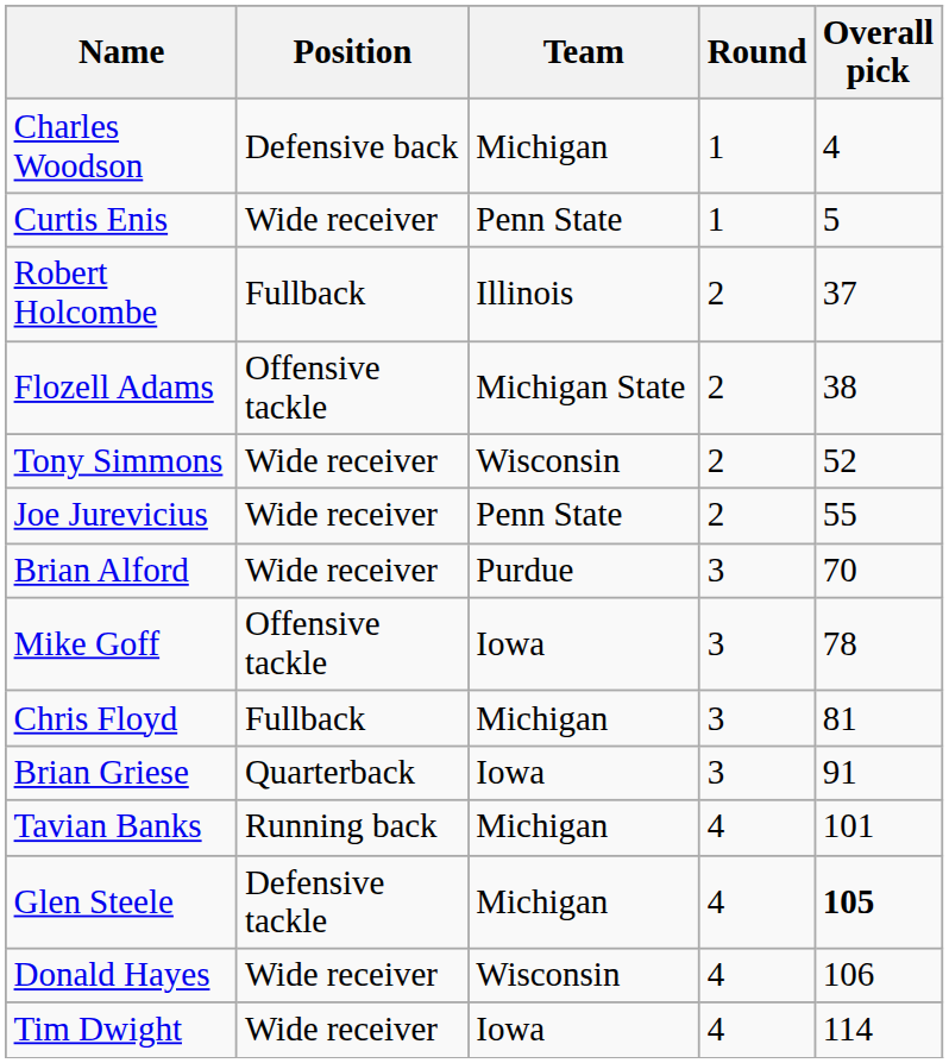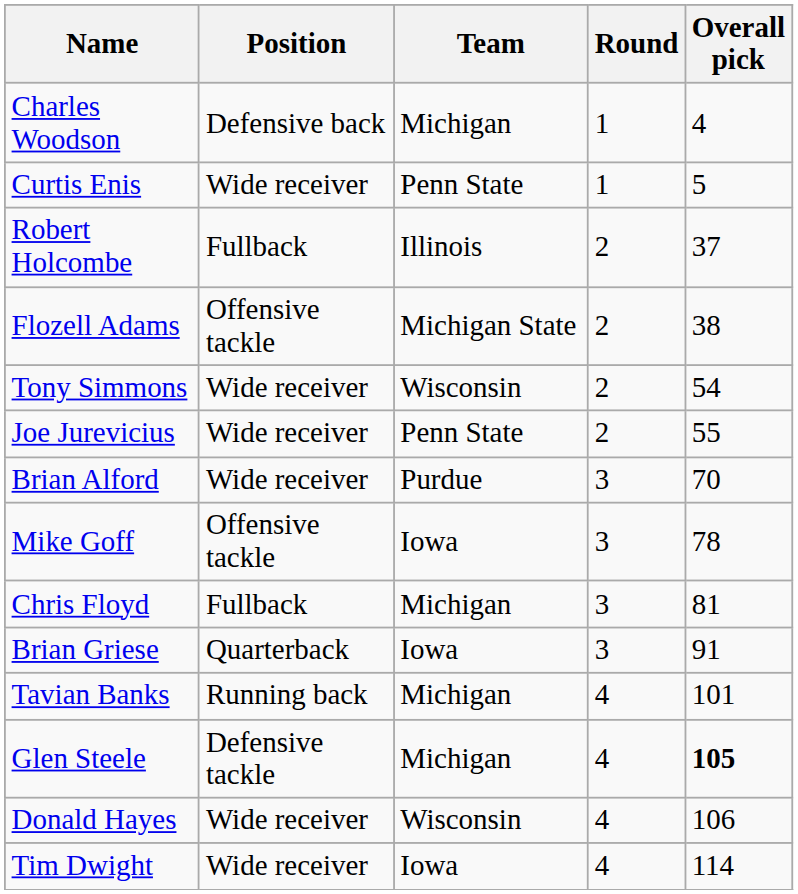 <table class="sortable wikitable">
 <tr>
 <th width="100">Name</th>
 <th width="100">Position</th>
 <th width="100">Team</th>
 <th width="25">Round</th>
 <th width="25">Overall pick</th>
 </tr>
 <tr align="left" bgcolor="">
 <td><a href='#'>Charles Woodson</a></td>
 <td>Defensive back</td>
 <td>Michigan</td>
 <td>1</td>
 <td>4</td>
 </tr>
 <tr align="left" bgcolor="">
 <td><a href='#'>Curtis Enis</a></td>
 <td>Wide receiver</td>
 <td>Penn State</td>
 <td>1</td>
 <td>5</td>
 </tr>
 <tr align="left" bgcolor="">
 <td><a href='#'>Robert Holcombe</a></td>
 <td>Fullback</td>
 <td>Illinois</td>
 <td>2</td>
 <td>37</td>
 </tr>
 <tr align="left" bgcolor="">
 <td><a href='#'>Flozell Adams</a></td>
 <td>Offensive tackle</td>
 <td>Michigan State</td>
 <td>2</td>
 <td>38</td>
 </tr>
 <tr align="left" bgcolor="">
 <td><a href='#'>Tony Simmons</a></td>
 <td>Wide receiver</td>
 <td>Wisconsin</td>
 <td>2</td>
-<td>52</td>
+<td>54</td>
 </tr>
 <tr align="left" bgcolor="">
 <td><a href='#'>Joe Jurevicius</a></td>
 <td>Wide receiver</td>
 <td>Penn State</td>
 <td>2</td>
 <td>55</td>
 </tr>
 <tr align="left" bgcolor="">
 <td><a href='#'>Brian Alford</a></td>
 <td>Wide receiver</td>
 <td>Purdue</td>
 <td>3</td>
 <td>70</td>
 </tr>
 <tr align="left" bgcolor="">
 <td><a href='#'>Mike Goff</a></td>
 <td>Offensive tackle</td>
 <td>Iowa</td>
 <td>3</td>
 <td>78</td>
 </tr>
 <tr align="left" bgcolor="">
 <td><a href='#'>Chris Floyd</a></td>
 <td>Fullback</td>
 <td>Michigan</td>
 <td>3</td>
 <td>81</td>
 </tr>
 <tr align="left" bgcolor="">
 <td><a href='#'>Brian Griese</a></td>
 <td>Quarterback</td>
 <td>Iowa</td>
 <td>3</td>
 <td>91</td>
 </tr>
 <tr align="left" bgcolor="">
 <td><a href='#'>Tavian Banks</a></td>
 <td>Running back</td>
 <td>Michigan</td>
 <td>4</td>
 <td>101</td>
 </tr>
 <tr align="left" bgcolor="">
 <td><a href='#'>Glen Steele</a></td>
 <td>Defensive tackle</td>
 <td>Michigan</td>
 <td>4</td>
 <td><strong>105</strong></td>
 </tr>
 <tr align="left" bgcolor="">
 <td><a href='#'>Donald Hayes</a></td>
 <td>Wide receiver</td>
 <td>Wisconsin</td>
 <td>4</td>
 <td>106</td>
 </tr>
 <tr align="left" bgcolor="">
 <td><a href='#'>Tim Dwight</a></td>
 <td>Wide receiver</td>
 <td>Iowa</td>
 <td>4</td>
 <td>114</td>
 </tr>
 <tr align="left" bgcolor="">
 </tr>
 <tr>
 </tr>
 </table>
